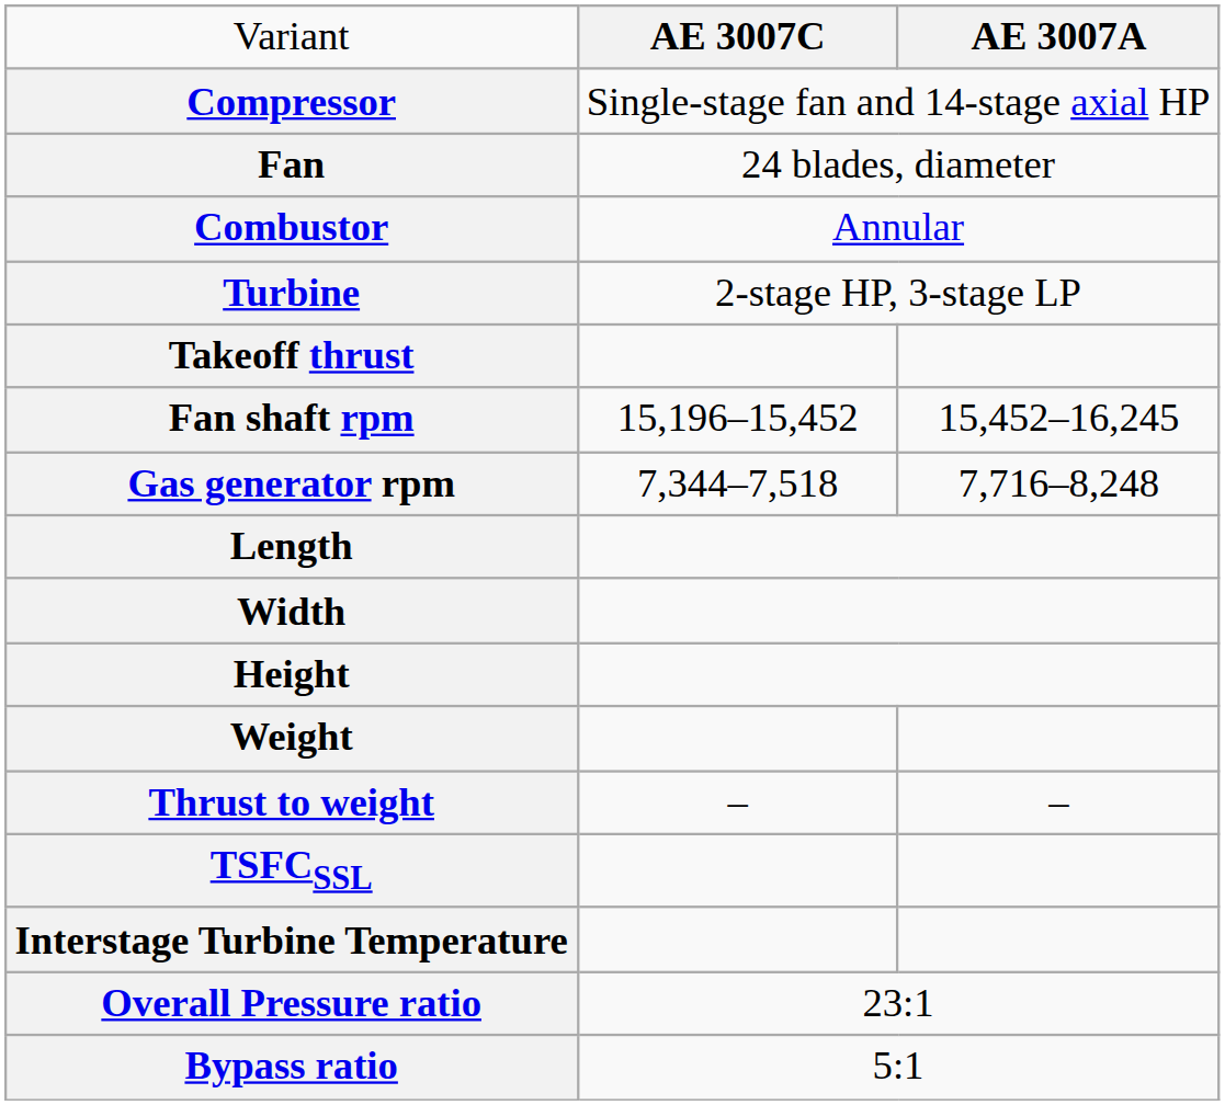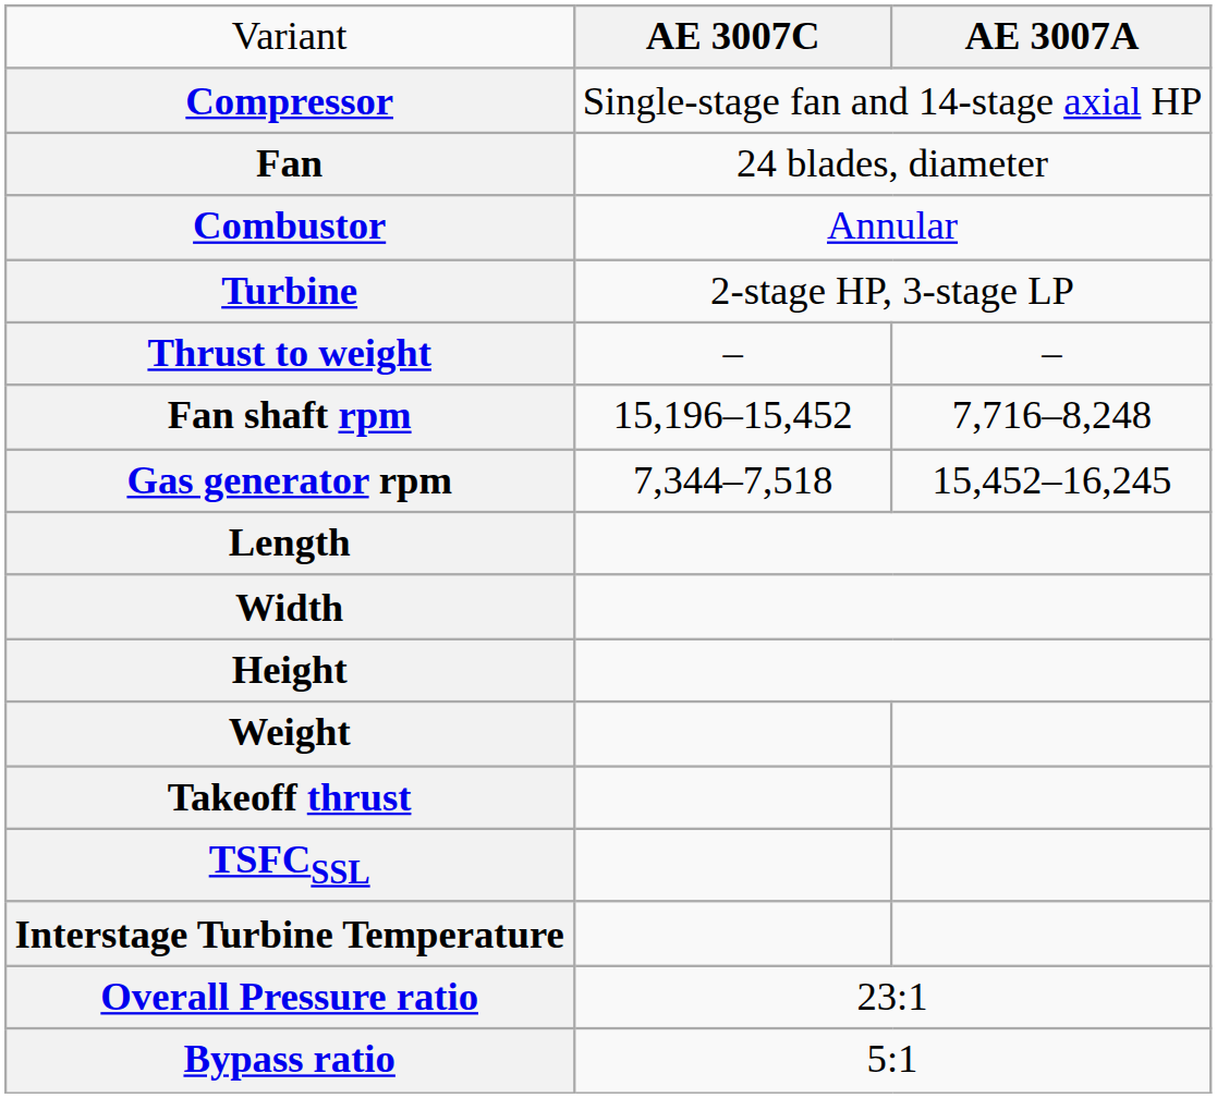 <table class="wikitable" style="text-align: center">
 <tr>
 <td>Variant</td>
 <th>AE 3007C</th>
 <th>AE 3007A</th>
 </tr>
 <tr>
 <th><a href='#'>Compressor</a></th>
 <td colspan=2>Single-stage fan and 14-stage <a href='#'>axial</a> HP</td>
 </tr>
 <tr>
 <th>Fan</th>
 <td colspan=2>24 blades,  diameter</td>
 </tr>
 <tr>
 <th><a href='#'>Combustor</a></th>
 <td colspan=2><a href='#'>Annular</a></td>
 </tr>
 <tr>
 <th><a href='#'>Turbine</a></th>
 <td colspan=2>2-stage HP, 3-stage LP</td>
 </tr>
 <tr>
-<th>Takeoff <a href='#'>thrust</a></th>
-<td></td>
-<td></td>
+<th><a href='#'>Thrust to weight</a></th>
+<td>–</td>
+<td>–</td>
 </tr>
 <tr>
 <th>Fan shaft <a href='#'>rpm</a></th>
 <td>15,196–15,452</td>
-<td>15,452–16,245</td>
+<td>7,716–8,248</td>
 </tr>
 <tr>
 <th><a href='#'>Gas generator</a> rpm</th>
 <td>7,344–7,518</td>
-<td>7,716–8,248</td>
+<td>15,452–16,245</td>
 </tr>
 <tr>
 <th>Length</th>
 <td colspan=2></td>
 </tr>
 <tr>
 <th>Width</th>
 <td colspan=2></td>
 </tr>
 <tr>
 <th>Height</th>
 <td colspan=2></td>
 </tr>
 <tr>
 <th>Weight</th>
 <td></td>
 <td></td>
 </tr>
 <tr>
-<th><a href='#'>Thrust to weight</a></th>
-<td>–</td>
-<td>–</td>
+<th>Takeoff <a href='#'>thrust</a></th>
+<td></td>
+<td></td>
 </tr>
 <tr>
 <th><a href='#'>TSFC</a><sub><a href='#'>SSL</a></sub></th>
 <td></td>
 <td></td>
 </tr>
 <tr>
 <th>Interstage Turbine Temperature</th>
 <td></td>
 <td></td>
 </tr>
 <tr>
 <th><a href='#'>Overall Pressure ratio</a></th>
 <td colspan=2>23:1</td>
 </tr>
 <tr>
 <th><a href='#'>Bypass ratio</a></th>
 <td colspan=2>5:1</td>
 </tr>
 </table>
